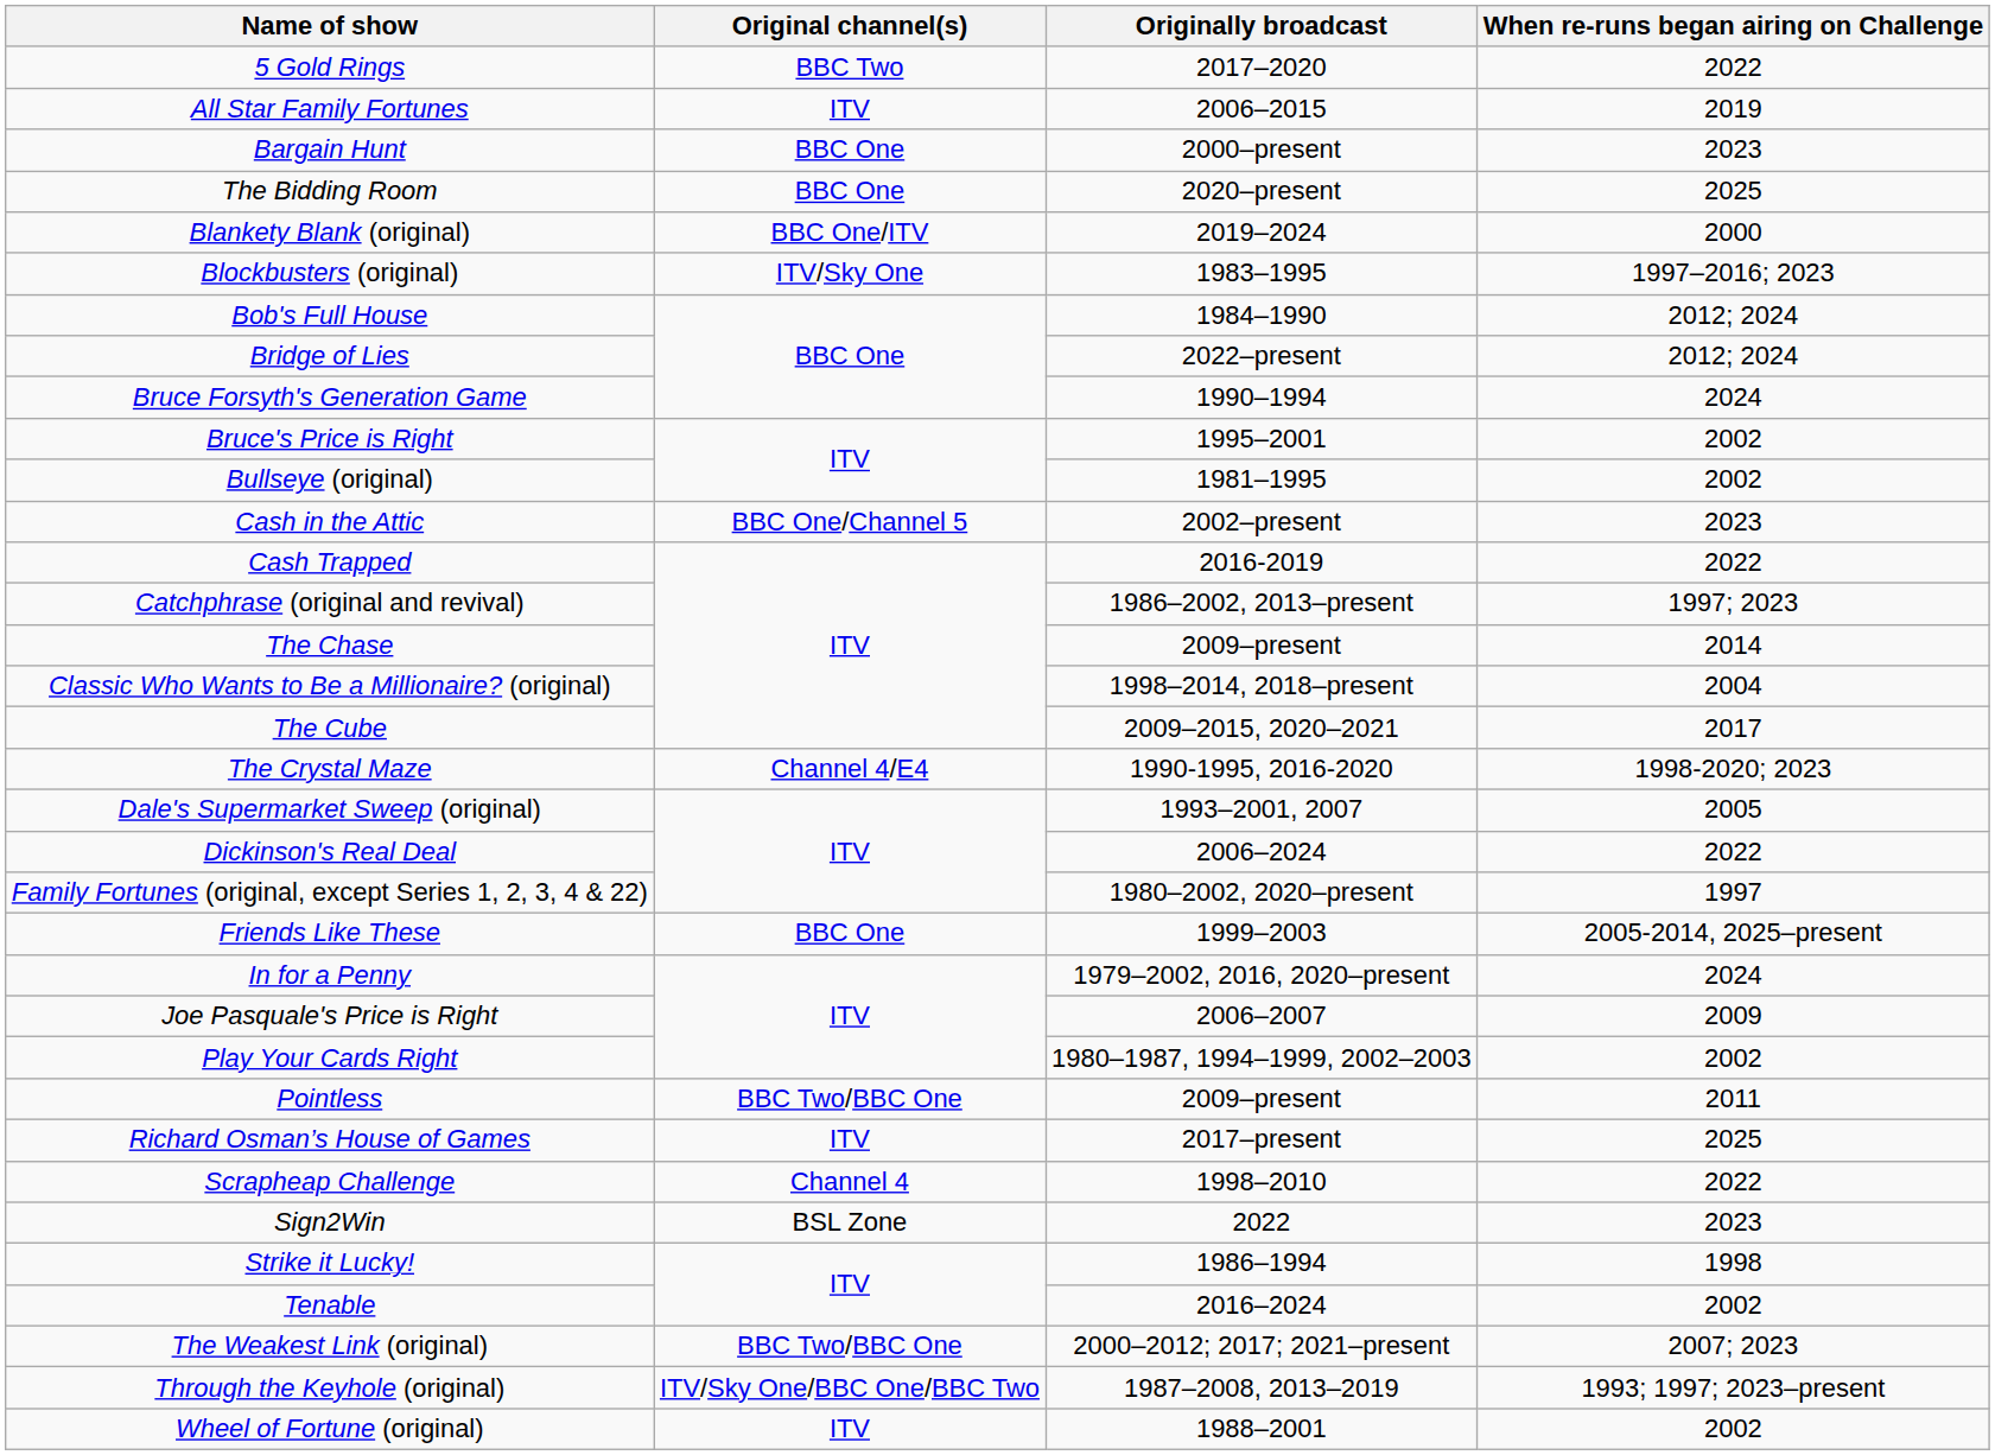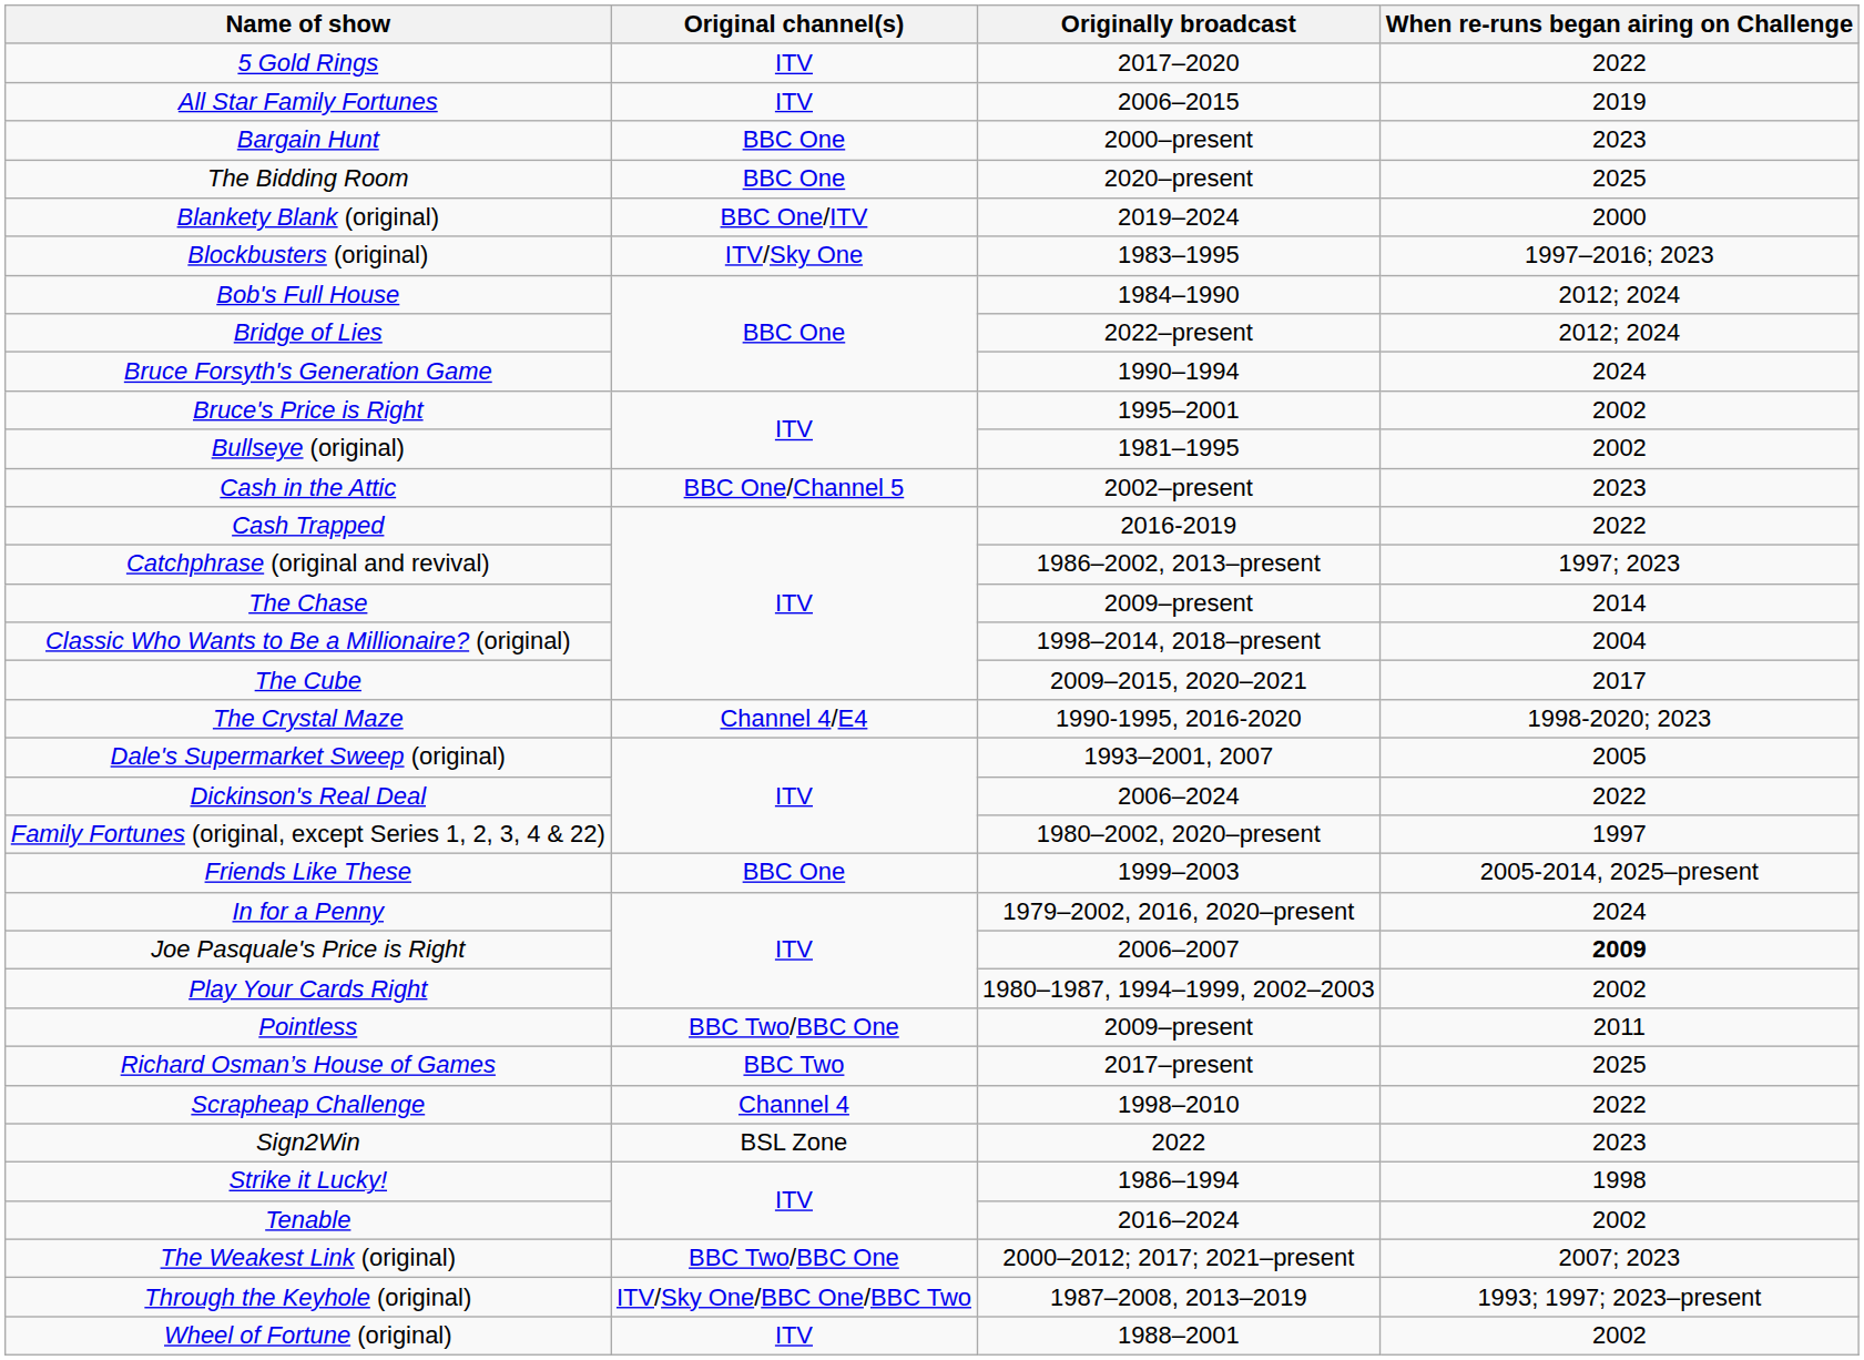 <table class="wikitable sortable" style="font-size:100%; text-align:center">
 <tr>
 <th>Name of show</th>
 <th>Original channel(s)</th>
 <th>Originally broadcast</th>
 <th>When re-runs began airing on Challenge</th>
 </tr>
 <tr>
 <td><em><a href='#'>5 Gold Rings</a></em></td>
-<td><a href='#'>BBC Two</a></td>
+<td><a href='#'>ITV</a></td>
 <td>2017–2020</td>
 <td>2022</td>
 </tr>
 <tr>
 <td><em><a href='#'>All Star Family Fortunes</a></em></td>
 <td><a href='#'>ITV</a></td>
 <td>2006–2015</td>
 <td>2019</td>
 </tr>
 <tr>
 <td><em><a href='#'>Bargain Hunt</a></em></td>
 <td><a href='#'>BBC One</a></td>
 <td>2000–present</td>
 <td>2023</td>
 </tr>
 <tr>
 <td><em>The Bidding Room</em></td>
 <td><a href='#'>BBC One</a></td>
 <td>2020–present</td>
 <td>2025</td>
 </tr>
 <tr>
 <td><em><a href='#'>Blankety Blank</a></em> (original)</td>
 <td><a href='#'>BBC One</a>/<a href='#'>ITV</a></td>
 <td>2019–2024</td>
 <td>2000</td>
 </tr>
 <tr>
 <td><em><a href='#'>Blockbusters</a></em> (original)</td>
 <td><a href='#'>ITV</a>/<a href='#'>Sky One</a></td>
 <td>1983–1995</td>
 <td>1997–2016; 2023</td>
 </tr>
 <tr>
 <td><em><a href='#'>Bob's Full House</a></em></td>
 <td rowspan="3"><a href='#'>BBC One</a></td>
 <td>1984–1990</td>
 <td>2012; 2024</td>
 </tr>
 <tr>
 <td><em><a href='#'>Bridge of Lies</a></em></td>
 <td>2022–present</td>
 <td>2012; 2024</td>
 </tr>
 <tr>
 <td><em><a href='#'>Bruce Forsyth's Generation Game</a> </em></td>
 <td>1990–1994</td>
 <td>2024</td>
 </tr>
 <tr>
 <td><em><a href='#'>Bruce's Price is Right</a></em></td>
 <td rowspan="2"><a href='#'>ITV</a></td>
 <td>1995–2001</td>
 <td>2002</td>
 </tr>
 <tr>
 <td><em><a href='#'>Bullseye</a></em> (original)</td>
 <td>1981–1995</td>
 <td>2002</td>
 </tr>
 <tr>
 <td><em><a href='#'>Cash in the Attic</a></em></td>
 <td><a href='#'>BBC One</a>/<a href='#'>Channel 5</a></td>
 <td>2002–present</td>
 <td>2023</td>
 </tr>
 <tr>
 <td><em><a href='#'>Cash Trapped</a></em></td>
 <td rowspan="5"><a href='#'>ITV</a></td>
 <td>2016-2019</td>
 <td>2022</td>
 </tr>
 <tr>
 <td><em><a href='#'>Catchphrase</a></em> (original and revival)</td>
 <td>1986–2002, 2013–present</td>
 <td>1997; 2023</td>
 </tr>
 <tr>
 <td><em><a href='#'>The Chase</a></em></td>
 <td>2009–present</td>
 <td>2014</td>
 </tr>
 <tr>
 <td><em><a href='#'>Classic Who Wants to Be a Millionaire?</a></em> (original)</td>
 <td>1998–2014, 2018–present</td>
 <td>2004</td>
 </tr>
 <tr>
 <td><em><a href='#'>The Cube</a></em></td>
 <td>2009–2015, 2020–2021</td>
 <td>2017</td>
 </tr>
 <tr>
 <td><em><a href='#'>The Crystal Maze</a></em></td>
 <td><a href='#'>Channel 4</a>/<a href='#'>E4</a></td>
 <td>1990-1995, 2016-2020</td>
 <td>1998-2020; 2023</td>
 </tr>
 <tr>
 <td><em><a href='#'>Dale's Supermarket Sweep</a></em> (original)</td>
 <td rowspan="3"><a href='#'>ITV</a></td>
 <td>1993–2001, 2007</td>
 <td>2005</td>
 </tr>
 <tr>
 <td><em><a href='#'>Dickinson's Real Deal</a></em></td>
 <td>2006–2024</td>
 <td>2022</td>
 </tr>
 <tr>
 <td><em><a href='#'>Family Fortunes</a></em> (original, except Series 1, 2, 3, 4 & 22)</td>
 <td>1980–2002, 2020–present</td>
 <td>1997</td>
 </tr>
 <tr>
 <td><em><a href='#'>Friends Like These</a></em></td>
 <td><a href='#'>BBC One</a></td>
 <td>1999–2003</td>
 <td>2005-2014, 2025–present</td>
 </tr>
 <tr>
 <td><em><a href='#'>In for a Penny</a></em></td>
 <td rowspan="3"><a href='#'>ITV</a></td>
 <td>1979–2002, 2016, 2020–present</td>
 <td>2024</td>
 </tr>
 <tr>
 <td><em>Joe Pasquale's Price is Right</em></td>
 <td>2006–2007</td>
-<td>2009</td>
+<td><strong>2009</strong></td>
 </tr>
 <tr>
 <td><em><a href='#'>Play Your Cards Right</a></em></td>
 <td>1980–1987, 1994–1999, 2002–2003</td>
 <td>2002</td>
 </tr>
 <tr>
 <td><em><a href='#'>Pointless</a></em></td>
 <td><a href='#'>BBC Two</a>/<a href='#'>BBC One</a></td>
 <td>2009–present</td>
 <td>2011</td>
 </tr>
 <tr>
 <td><em><a href='#'>Richard Osman’s House of Games</a></em></td>
-<td><a href='#'>ITV</a></td>
+<td><a href='#'>BBC Two</a></td>
 <td>2017–present</td>
 <td>2025</td>
 </tr>
 <tr>
 <td><em><a href='#'>Scrapheap Challenge</a></em></td>
 <td><a href='#'>Channel 4</a></td>
 <td>1998–2010</td>
 <td>2022</td>
 </tr>
 <tr>
 <td><em>Sign2Win</em></td>
 <td>BSL Zone</td>
 <td>2022</td>
 <td>2023</td>
 </tr>
 <tr>
 <td><em><a href='#'>Strike it Lucky!</a></em></td>
 <td rowspan="2"><a href='#'>ITV</a></td>
 <td>1986–1994</td>
 <td>1998</td>
 </tr>
 <tr>
 <td><em><a href='#'>Tenable</a> </em></td>
 <td>2016–2024</td>
 <td>2002</td>
 </tr>
 <tr>
 <td><em><a href='#'>The Weakest Link</a></em> (original)</td>
 <td><a href='#'>BBC Two</a>/<a href='#'>BBC One</a></td>
 <td>2000–2012; 2017; 2021–present</td>
 <td>2007; 2023</td>
 </tr>
 <tr>
 <td><em><a href='#'>Through the Keyhole</a></em> (original)</td>
 <td><a href='#'>ITV</a>/<a href='#'>Sky One</a>/<a href='#'>BBC One</a>/<a href='#'>BBC Two</a></td>
 <td>1987–2008, 2013–2019</td>
 <td>1993; 1997; 2023–present</td>
 </tr>
 <tr>
 <td><em><a href='#'>Wheel of Fortune</a></em> (original)</td>
 <td><a href='#'>ITV</a></td>
 <td>1988–2001</td>
 <td>2002</td>
 </tr>
 </table>
